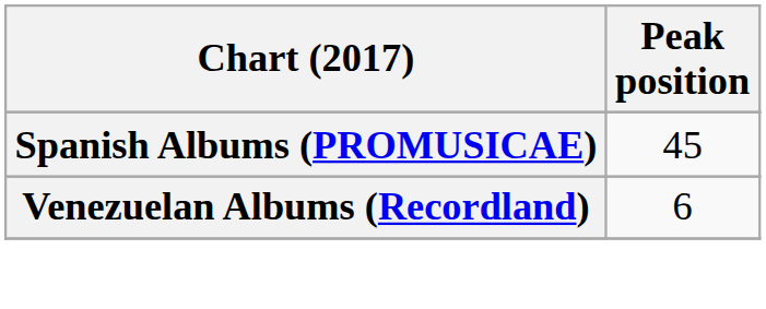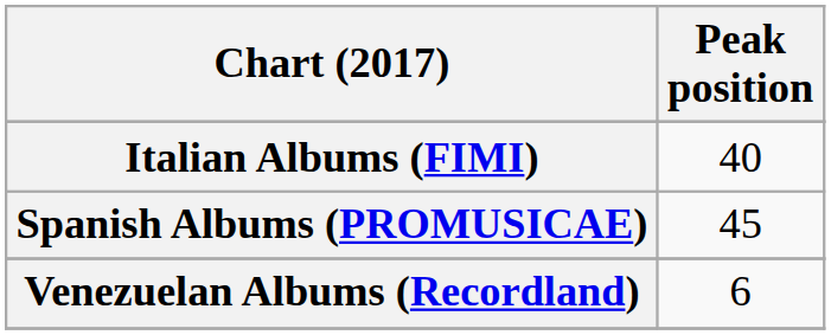 <table class="wikitable sortable plainrowheaders" style="text-align:center">
 <tr>
 <th scope="col">Chart (2017)</th>
 <th scope="col">Peak<br> position</th>
 </tr>
 <tr>
+</tr>
+<tr>
+<th scope="row">Italian Albums (<a href='#'>FIMI</a>)</th>
+<td>40</td>
 </tr>
 <tr>
 <th scope="row">Spanish Albums (<a href='#'>PROMUSICAE</a>)</th>
 <td>45</td>
 </tr>
 <tr>
 </tr>
 <tr>
 </tr>
 <tr>
 </tr>
 <tr>
 </tr>
 <tr>
 <th scope="row">Venezuelan Albums (<a href='#'>Recordland</a>)</th>
 <td style="text-align:center;">6</td>
 </tr>
 <tr>
 </tr>
 </table>
